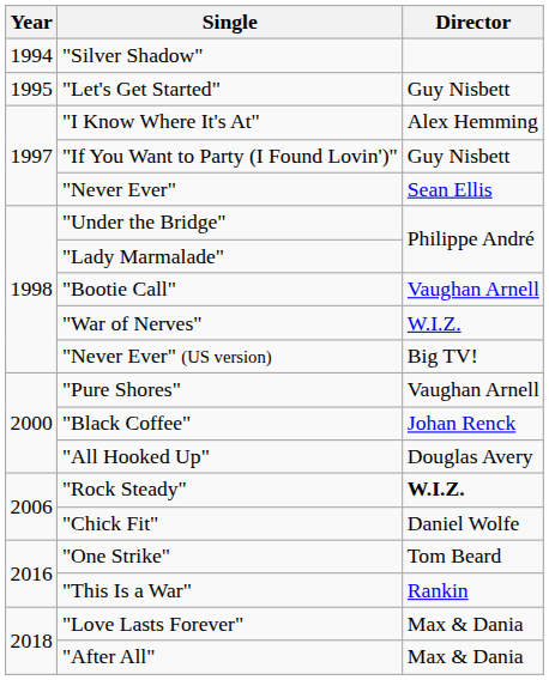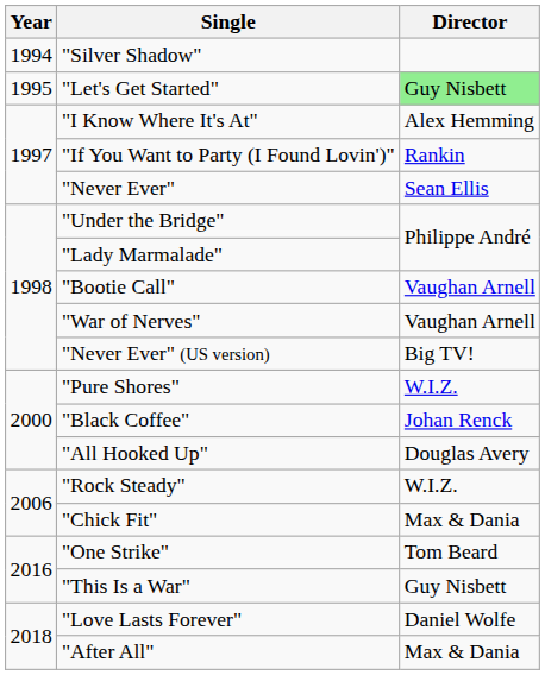 <table class="wikitable">
 <tr>
 <th>Year</th>
 <th>Single</th>
 <th>Director</th>
 </tr>
 <tr>
 <td>1994</td>
 <td>"Silver Shadow"</td>
 <td></td>
 </tr>
 <tr>
 <td>1995</td>
 <td>"Let's Get Started"</td>
-<td>Guy Nisbett</td>
+<td style="background: lightgreen;">Guy Nisbett</td>
 </tr>
 <tr>
 <td rowspan="3">1997</td>
 <td>"I Know Where It's At"</td>
 <td>Alex Hemming</td>
 </tr>
 <tr>
 <td>"If You Want to Party (I Found Lovin')"</td>
-<td>Guy Nisbett</td>
+<td><a href='#'>Rankin</a></td>
 </tr>
 <tr>
 <td>"Never Ever"</td>
 <td><a href='#'>Sean Ellis</a></td>
 </tr>
 <tr>
 <td rowspan="5">1998</td>
 <td>"Under the Bridge"</td>
 <td rowspan="2">Philippe André</td>
 </tr>
 <tr>
 <td>"Lady Marmalade"</td>
 </tr>
 <tr>
 <td>"Bootie Call"</td>
 <td><a href='#'>Vaughan Arnell</a></td>
 </tr>
 <tr>
 <td>"War of Nerves"</td>
-<td><a href='#'>W.I.Z.</a></td>
+<td>Vaughan Arnell</td>
 </tr>
 <tr>
 <td>"Never Ever" <small>(US version)</small></td>
 <td>Big TV!</td>
 </tr>
 <tr>
 <td rowspan="3">2000</td>
 <td>"Pure Shores"</td>
-<td>Vaughan Arnell</td>
+<td><a href='#'>W.I.Z.</a></td>
 </tr>
 <tr>
 <td>"Black Coffee"</td>
 <td><a href='#'>Johan Renck</a></td>
 </tr>
 <tr>
 <td>"All Hooked Up"</td>
 <td>Douglas Avery</td>
 </tr>
 <tr>
 <td rowspan="2">2006</td>
 <td>"Rock Steady"</td>
-<td><strong>W.I.Z.</strong></td>
+<td>W.I.Z.</td>
 </tr>
 <tr>
 <td>"Chick Fit"</td>
-<td>Daniel Wolfe</td>
+<td>Max & Dania</td>
 </tr>
 <tr>
 <td rowspan="2">2016</td>
 <td>"One Strike"</td>
 <td>Tom Beard</td>
 </tr>
 <tr>
 <td>"This Is a War"</td>
-<td><a href='#'>Rankin</a></td>
+<td>Guy Nisbett</td>
 </tr>
 <tr>
 <td rowspan="2">2018</td>
 <td>"Love Lasts Forever"</td>
-<td>Max & Dania</td>
+<td>Daniel Wolfe</td>
 </tr>
 <tr>
 <td>"After All"</td>
 <td>Max & Dania</td>
 </tr>
 </table>
